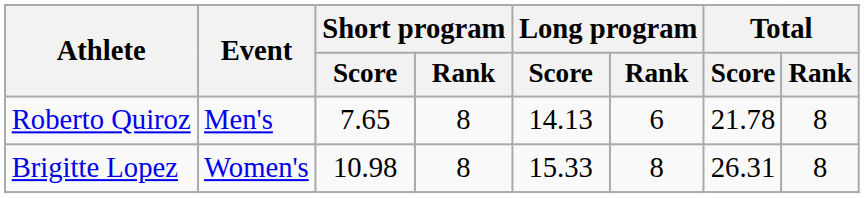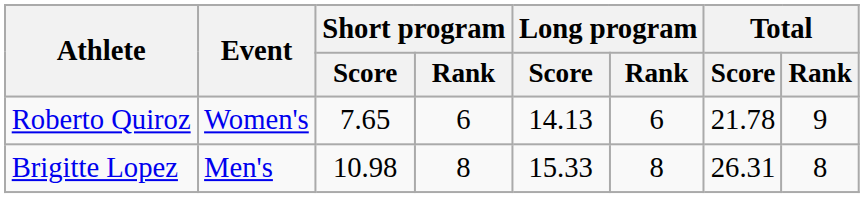 <table class=wikitable style=font-size:90%;text-align:center>
 <tr>
 <th rowspan=2>Athlete</th>
 <th rowspan=2>Event</th>
 <th colspan=2>Short program</th>
 <th colspan=2>Long program</th>
 <th colspan=2>Total</th>
 </tr>
 <tr style=font-size:95%>
 <th>Score</th>
 <th>Rank</th>
 <th>Score</th>
 <th>Rank</th>
 <th>Score</th>
 <th>Rank</th>
 </tr>
 <tr>
 <td style="text-align:left"><a href='#'>Roberto Quiroz</a></td>
-<td align=left><a href='#'>Men's</a></td>
+<td align=left><a href='#'>Women's</a></td>
 <td>7.65</td>
-<td>8</td>
+<td>6</td>
 <td>14.13</td>
 <td>6</td>
 <td>21.78</td>
-<td>8</td>
+<td>9</td>
 </tr>
 <tr>
 <td style="text-align:left"><a href='#'>Brigitte Lopez</a></td>
-<td align=left><a href='#'>Women's</a></td>
+<td align=left><a href='#'>Men's</a></td>
 <td>10.98</td>
 <td>8</td>
 <td>15.33</td>
 <td>8</td>
 <td>26.31</td>
 <td>8</td>
 </tr>
 </table>
